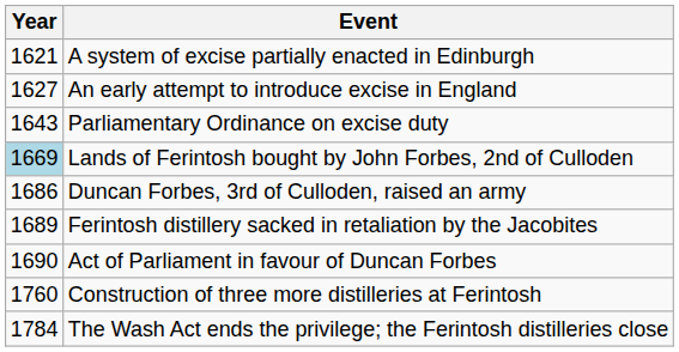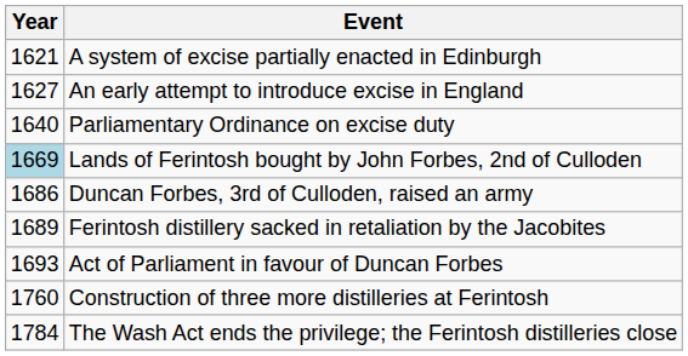 <table class="wikitable floatright">
 <tr>
 <th>Year</th>
 <th>Event</th>
 </tr>
 <tr>
 <td>1621</td>
 <td>A system of excise partially enacted in Edinburgh</td>
 </tr>
 <tr>
 <td>1627</td>
 <td>An early attempt to introduce excise in England</td>
 </tr>
 <tr>
-<td>1643</td>
+<td>1640</td>
 <td>Parliamentary Ordinance on excise duty</td>
 </tr>
 <tr>
 <td style="background: lightblue;">1669</td>
 <td>Lands of Ferintosh bought by John Forbes, 2nd of Culloden</td>
 </tr>
 <tr>
 <td>1686</td>
 <td>Duncan Forbes, 3rd of Culloden, raised an army</td>
 </tr>
 <tr>
 <td>1689</td>
 <td>Ferintosh distillery sacked in retaliation by the Jacobites</td>
 </tr>
 <tr>
-<td>1690</td>
+<td>1693</td>
 <td>Act of Parliament in favour of Duncan Forbes</td>
 </tr>
 <tr>
 <td>1760</td>
 <td>Construction of three more distilleries at Ferintosh</td>
 </tr>
 <tr>
 <td>1784</td>
 <td>The Wash Act ends the privilege; the Ferintosh distilleries close</td>
 </tr>
 </table>
